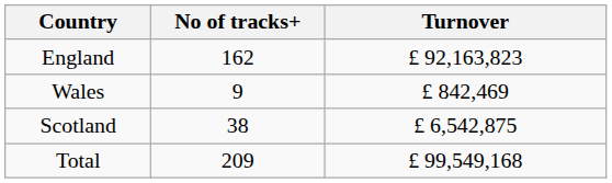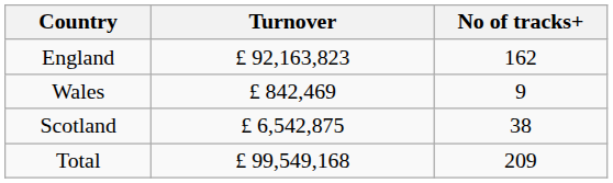 <table class="wikitable" style="text-align:center">
 <tr>
 <th width=100>Country</th>
+<th width=200>Turnover</th>
 <th width=120>No of tracks+</th>
-<th width=200>Turnover</th>
 </tr>
 <tr>
 <td>England</td>
+<td>£ 92,163,823</td>
 <td>162</td>
-<td>£ 92,163,823</td>
 </tr>
 <tr>
 <td>Wales</td>
+<td>£ 842,469</td>
 <td>9</td>
-<td>£ 842,469</td>
 </tr>
 <tr>
 <td>Scotland</td>
+<td>£ 6,542,875</td>
 <td>38</td>
-<td>£ 6,542,875</td>
 </tr>
 <tr>
 <td>Total</td>
+<td>£ 99,549,168</td>
 <td>209</td>
-<td>£ 99,549,168</td>
 </tr>
 </table>
